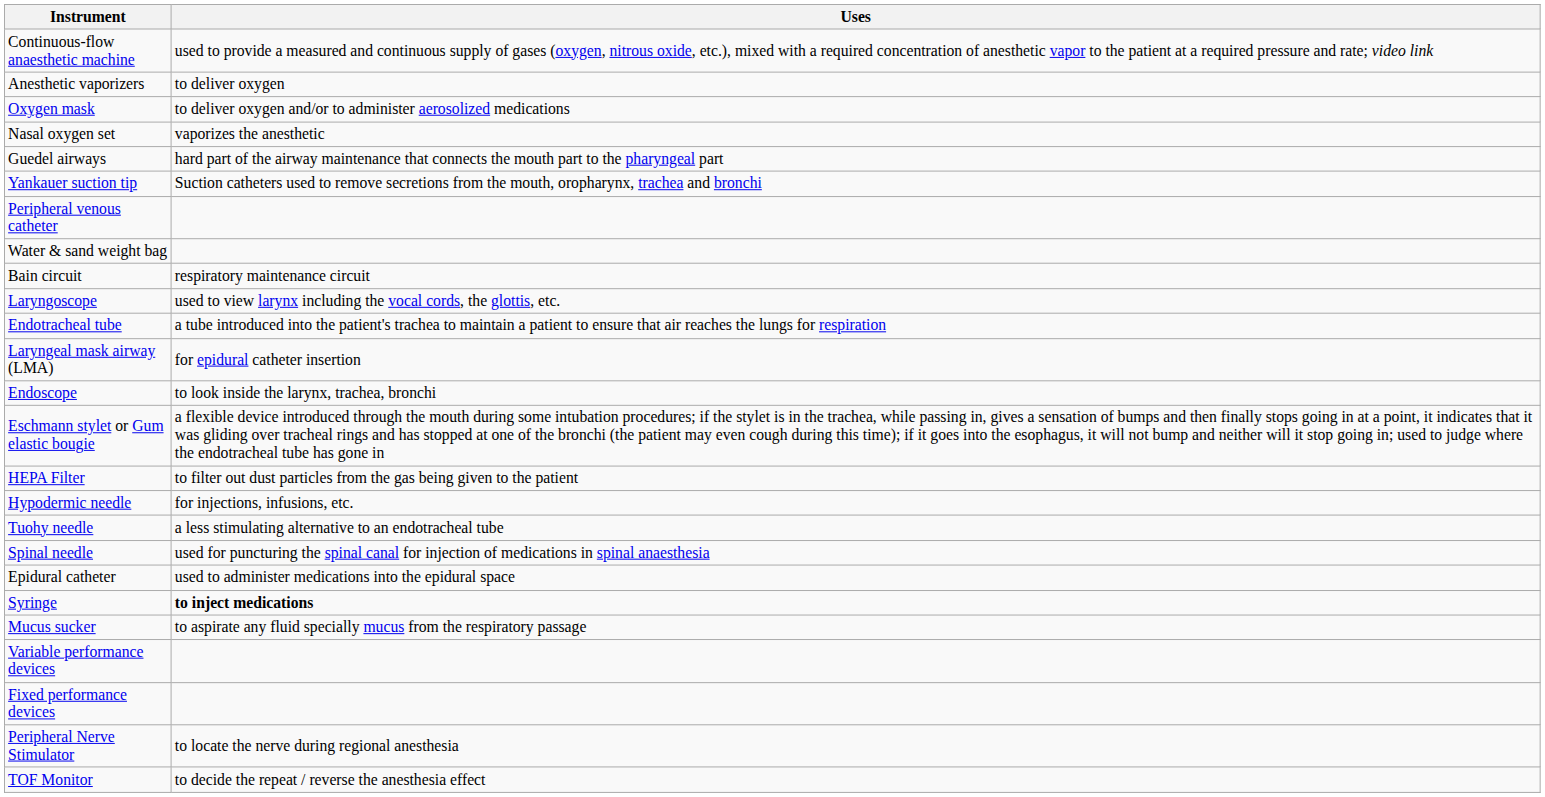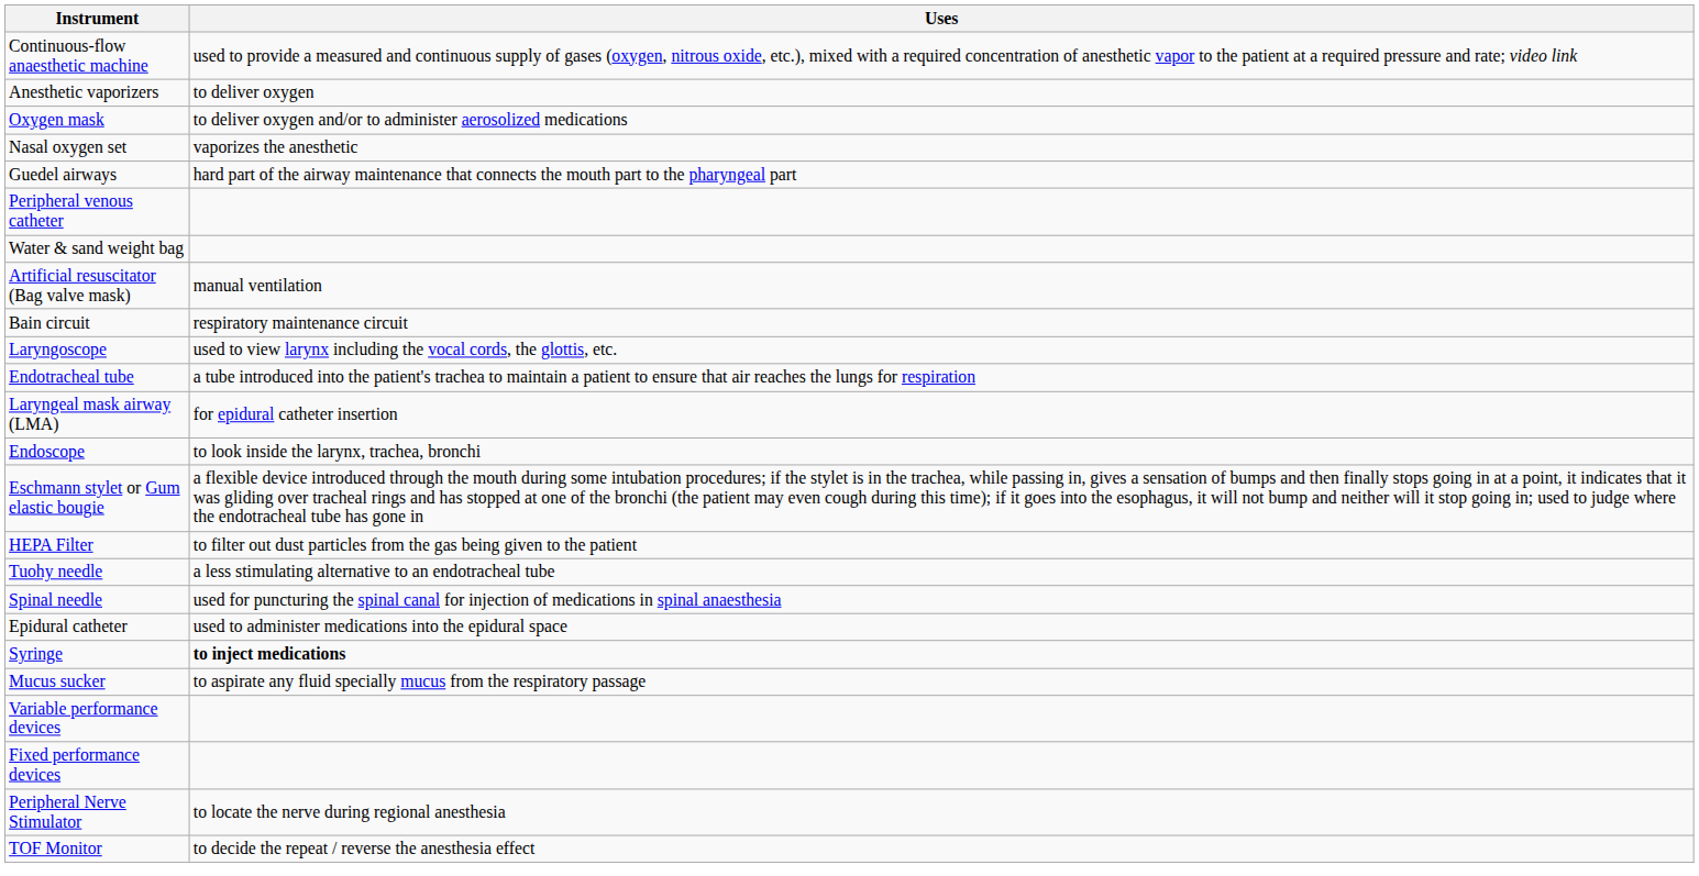 <table class="wikitable">
 <tr>
 <th>Instrument</th>
 <th>Uses</th>
 </tr>
 <tr>
 <td>Continuous-flow <a href='#'>anaesthetic machine</a></td>
 <td>used to provide a measured and continuous supply of gases (<a href='#'>oxygen</a>, <a href='#'>nitrous oxide</a>, etc.), mixed with a required concentration of anesthetic <a href='#'>vapor</a> to the patient at a required pressure and rate; <em>video link</em></td>
 </tr>
 <tr>
 <td>Anesthetic vaporizers</td>
 <td>to deliver oxygen</td>
 </tr>
 <tr>
 <td><a href='#'>Oxygen mask</a></td>
 <td>to deliver oxygen and/or to administer <a href='#'>aerosolized</a> medications</td>
 </tr>
 <tr>
 <td>Nasal oxygen set</td>
 <td>vaporizes the anesthetic</td>
 </tr>
 <tr>
 <td>Guedel airways</td>
 <td>hard part of the airway maintenance that connects the mouth part to the <a href='#'>pharyngeal</a> part</td>
 </tr>
 <tr>
-<td><a href='#'>Yankauer suction tip</a></td>
-<td>Suction catheters used to remove secretions from the mouth, oropharynx, <a href='#'>trachea</a> and <a href='#'>bronchi</a></td>
-</tr>
-<tr>
 <td><a href='#'>Peripheral venous catheter</a></td>
 <td></td>
 </tr>
 <tr>
 <td>Water & sand weight bag</td>
 <td></td>
+</tr>
+<tr>
+<td><a href='#'>Artificial resuscitator</a> (Bag valve mask)</td>
+<td>manual ventilation</td>
 </tr>
 <tr>
 <td>Bain circuit</td>
 <td>respiratory maintenance circuit</td>
 </tr>
 <tr>
 <td><a href='#'>Laryngoscope</a></td>
 <td>used to view <a href='#'>larynx</a> including the <a href='#'>vocal cords</a>, the <a href='#'>glottis</a>, etc.</td>
 </tr>
 <tr>
 <td><a href='#'>Endotracheal tube</a></td>
 <td>a tube introduced into the patient's trachea to maintain a patient to ensure that air reaches the lungs for <a href='#'>respiration</a></td>
 </tr>
 <tr>
 <td><a href='#'>Laryngeal mask airway</a> (LMA)</td>
 <td>for <a href='#'>epidural</a> catheter insertion</td>
 </tr>
 <tr>
 <td><a href='#'>Endoscope</a></td>
 <td>to look inside the larynx, trachea, bronchi</td>
 </tr>
 <tr>
 <td><a href='#'>Eschmann stylet</a> or <a href='#'>Gum elastic bougie</a></td>
 <td>a flexible device introduced through the mouth during some intubation procedures; if the stylet is in the trachea, while passing in, gives a sensation of bumps and then finally stops going in at a point, it indicates that it was gliding over tracheal rings and has stopped at one of the bronchi (the patient may even cough during this time); if it goes into the esophagus, it will not bump and neither will it stop going in; used to judge where the endotracheal tube has gone in</td>
 </tr>
 <tr>
 <td><a href='#'>HEPA Filter</a></td>
 <td>to filter out dust particles from the gas being given to the patient</td>
-</tr>
-<tr>
-<td><a href='#'>Hypodermic needle</a></td>
-<td>for injections, infusions, etc.</td>
 </tr>
 <tr>
 <td><a href='#'>Tuohy needle</a></td>
 <td>a less stimulating alternative to an endotracheal tube</td>
 </tr>
 <tr>
 <td><a href='#'>Spinal needle</a></td>
 <td>used for puncturing the <a href='#'>spinal canal</a> for injection of medications in <a href='#'>spinal anaesthesia</a></td>
 </tr>
 <tr>
 <td>Epidural catheter</td>
 <td>used to administer medications into the epidural space</td>
 </tr>
 <tr>
 <td><a href='#'>Syringe</a></td>
 <td><strong>to inject medications</strong></td>
 </tr>
 <tr>
 <td><a href='#'>Mucus sucker</a></td>
 <td>to aspirate any fluid specially <a href='#'>mucus</a> from the respiratory passage</td>
 </tr>
 <tr>
 <td><a href='#'>Variable performance devices</a></td>
 <td></td>
 </tr>
 <tr>
 <td><a href='#'>Fixed performance devices</a></td>
 <td></td>
 </tr>
 <tr>
 <td><a href='#'>Peripheral Nerve Stimulator</a></td>
 <td>to locate the nerve during regional anesthesia</td>
 </tr>
 <tr>
 <td><a href='#'>TOF Monitor</a></td>
 <td>to decide the repeat / reverse the anesthesia effect</td>
 </tr>
 </table>
